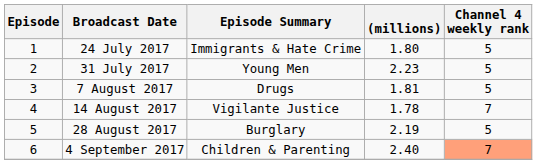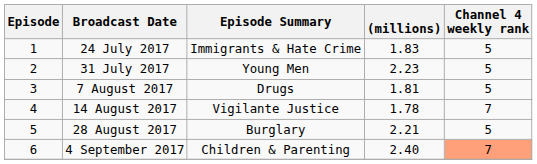 <table class="wikitable" style="text-align:center">
 <tr>
 <th scope="col">Episode</th>
 <th scope="col">Broadcast Date</th>
 <th scope="col">Episode Summary</th>
 <th scope="col"><br>(millions)</th>
 <th scope="col">Channel 4<br>weekly rank</th>
 </tr>
 <tr>
 <td>1</td>
 <td>24 July 2017</td>
 <td>Immigrants & Hate Crime</td>
-<td>1.80</td>
+<td>1.83</td>
 <td>5</td>
 </tr>
 <tr>
 <td>2</td>
 <td>31 July 2017</td>
 <td>Young Men</td>
 <td>2.23</td>
 <td>5</td>
 </tr>
 <tr>
 <td>3</td>
 <td>7 August 2017</td>
 <td>Drugs</td>
 <td>1.81</td>
 <td>5</td>
 </tr>
 <tr>
 <td>4</td>
 <td>14 August 2017</td>
 <td>Vigilante Justice</td>
 <td>1.78</td>
 <td>7</td>
 </tr>
 <tr>
 <td>5</td>
 <td>28 August 2017</td>
 <td>Burglary</td>
-<td>2.19</td>
+<td>2.21</td>
 <td>5</td>
 </tr>
 <tr>
 <td>6</td>
 <td>4 September 2017</td>
 <td>Children & Parenting</td>
 <td>2.40</td>
 <td style="background: lightsalmon;">7</td>
 </tr>
 <tr>
 </tr>
 </table>
